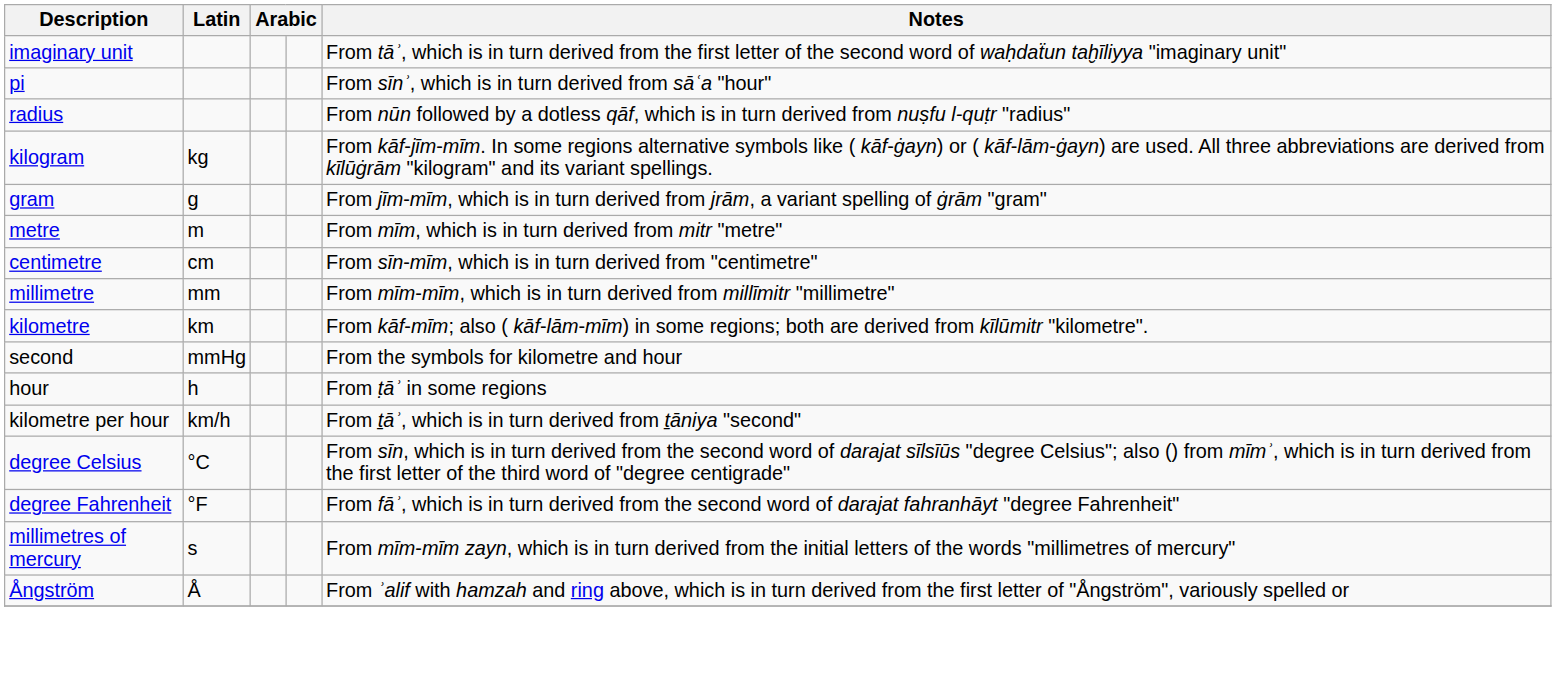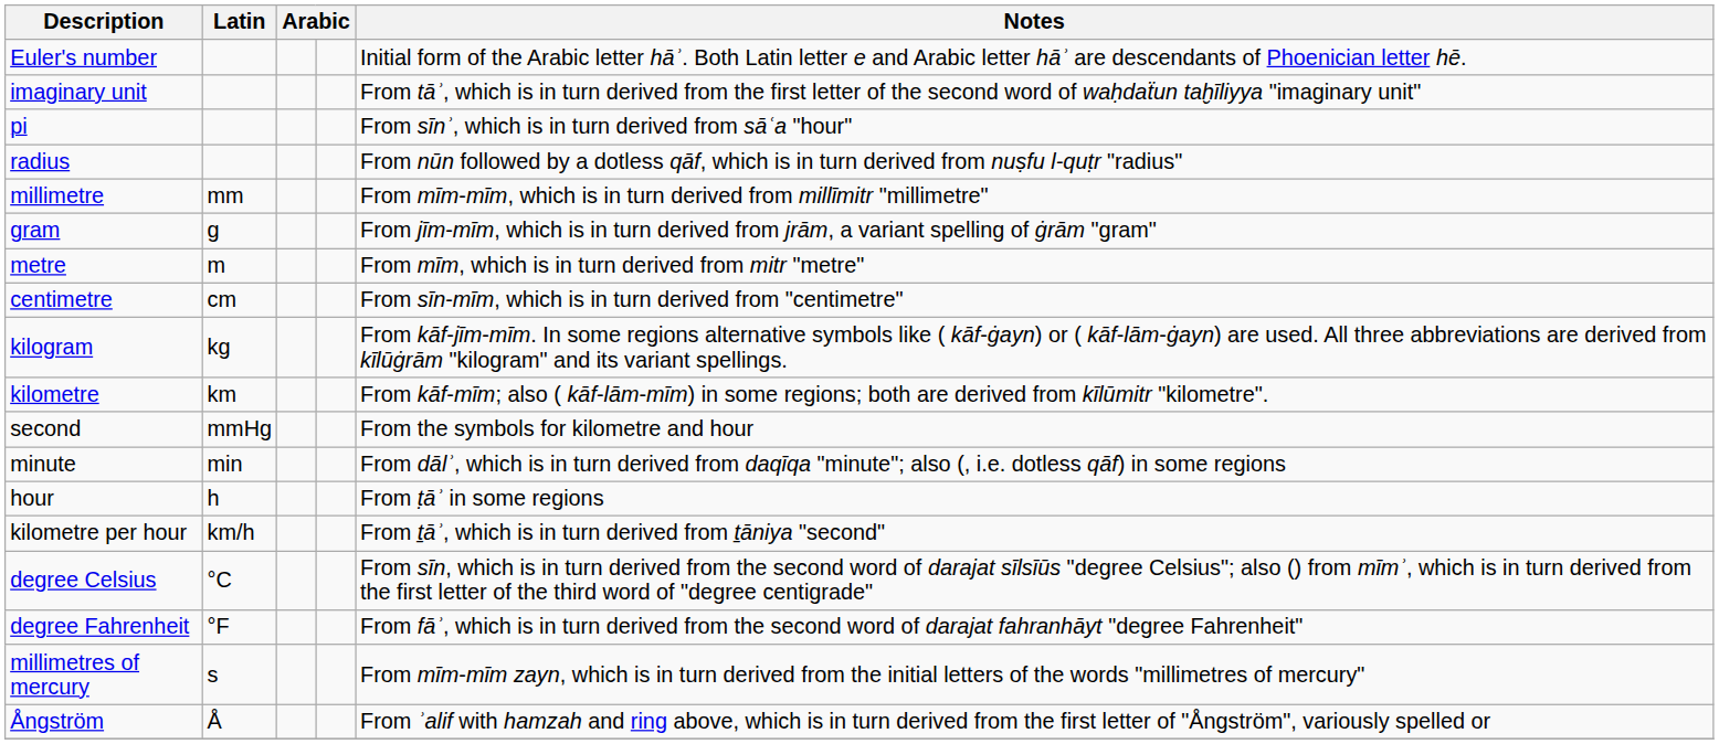 <table class="wikitable">
 <tr>
 <th>Description</th>
 <th>Latin</th>
 <th colspan=2>Arabic</th>
 <th>Notes</th>
+</tr>
+<tr>
+<td><a href='#'>Euler's number</a></td>
+<td></td>
+<td></td>
+<td></td>
+<td>Initial form of the Arabic letter  <em>hāʾ</em>. Both Latin letter <em>e</em> and Arabic letter  <em>hāʾ</em> are descendants of <a href='#'>Phoenician letter</a>  <em>hē</em>.</td>
 </tr>
 <tr>
 <td><a href='#'>imaginary unit</a></td>
 <td></td>
 <td></td>
 <td></td>
 <td>From  <em>tāʾ</em>, which is in turn derived from the first letter of the second word of  <em>waḥdaẗun taḫīliyya</em> "imaginary unit"</td>
 </tr>
 <tr>
 <td><a href='#'>pi</a></td>
 <td></td>
 <td></td>
 <td></td>
 <td>From  <em>sīnʾ</em>, which is in turn derived from  <em>sāʿa</em> "hour"</td>
 </tr>
 <tr>
 <td><a href='#'>radius</a></td>
 <td></td>
 <td></td>
 <td></td>
 <td>From  <em>nūn</em> followed by a dotless  <em>qāf</em>, which is in turn derived from  <em>nuṣfu l-quṭr</em> "radius"</td>
 </tr>
 <tr>
-<td><a href='#'>kilogram</a></td>
-<td>kg</td>
+<td><a href='#'>millimetre</a></td>
+<td>mm</td>
 <td></td>
 <td></td>
-<td>From  <em>kāf</em>-<em>jīm</em>-<em>mīm</em>. In some regions alternative symbols like  ( <em>kāf</em>-<em>ġayn</em>) or   ( <em>kāf</em>-<em>lām</em>-<em>ġayn</em>) are used. All three abbreviations are derived from  <em>kīlūġrām</em> "kilogram" and its variant spellings.</td>
+<td>From  <em>mīm</em>-<em>mīm</em>, which is in turn derived from  <em>millīmitr</em> "millimetre"</td>
 </tr>
 <tr>
 <td><a href='#'>gram</a></td>
 <td>g</td>
 <td></td>
 <td></td>
 <td>From  <em>jīm</em>-<em>mīm</em>, which is in turn derived from  <em>jrām</em>, a variant spelling of  <em>ġrām</em> "gram"</td>
 </tr>
 <tr>
 <td><a href='#'>metre</a></td>
 <td>m</td>
 <td></td>
 <td></td>
 <td>From  <em>mīm</em>, which is in turn derived from  <em>mitr</em> "metre"</td>
 </tr>
 <tr>
 <td><a href='#'>centimetre</a></td>
 <td>cm</td>
 <td></td>
 <td></td>
 <td>From  <em>sīn</em>-<em>mīm</em>, which is in turn derived from  "centimetre"</td>
 </tr>
 <tr>
-<td><a href='#'>millimetre</a></td>
-<td>mm</td>
+<td><a href='#'>kilogram</a></td>
+<td>kg</td>
 <td></td>
 <td></td>
-<td>From  <em>mīm</em>-<em>mīm</em>, which is in turn derived from  <em>millīmitr</em> "millimetre"</td>
+<td>From  <em>kāf</em>-<em>jīm</em>-<em>mīm</em>. In some regions alternative symbols like  ( <em>kāf</em>-<em>ġayn</em>) or   ( <em>kāf</em>-<em>lām</em>-<em>ġayn</em>) are used. All three abbreviations are derived from  <em>kīlūġrām</em> "kilogram" and its variant spellings.</td>
 </tr>
 <tr>
 <td><a href='#'>kilometre</a></td>
 <td>km</td>
 <td></td>
 <td></td>
 <td>From  <em>kāf</em>-<em>mīm</em>; also  ( <em>kāf</em>-<em>lām</em>-<em>mīm</em>) in some regions; both are derived from  <em>kīlūmitr</em> "kilometre".</td>
 </tr>
 <tr>
 <td>second</td>
 <td>mmHg</td>
 <td></td>
 <td></td>
 <td>From the symbols for kilometre and hour</td>
+</tr>
+<tr>
+<td>minute</td>
+<td>min</td>
+<td></td>
+<td></td>
+<td>From  <em>dālʾ</em>, which is in turn derived from  <em>daqīqa</em> "minute"; also  (, i.e. dotless  <em>qāf</em>) in some regions</td>
 </tr>
 <tr>
 <td>hour</td>
 <td>h</td>
 <td></td>
 <td></td>
 <td>From  <em>ṭāʾ</em> in some regions</td>
 </tr>
 <tr>
 <td>kilometre per hour</td>
 <td>km/h</td>
 <td></td>
 <td></td>
 <td>From  <em>ṯāʾ</em>, which is in turn derived from  <em>ṯāniya</em> "second"</td>
 </tr>
 <tr>
 <td><a href='#'>degree Celsius</a></td>
 <td>°C</td>
 <td></td>
 <td></td>
 <td>From  <em>sīn</em>, which is in turn derived from the second word of  <em>darajat sīlsīūs</em> "degree Celsius"; also  () from  <em>mīmʾ</em>, which is in turn derived from the first letter of the third word of   "degree centigrade"</td>
 </tr>
 <tr>
 <td><a href='#'>degree Fahrenheit</a></td>
 <td>°F</td>
 <td></td>
 <td></td>
 <td>From  <em>fāʾ</em>, which is in turn derived from the second word of  <em>darajat fahranhāyt</em> "degree Fahrenheit"</td>
 </tr>
 <tr>
 <td><a href='#'>millimetres of mercury</a></td>
 <td>s</td>
 <td></td>
 <td></td>
 <td>From  <em>mīm</em>-<em>mīm</em> <em>zayn</em>, which is in turn derived from the initial letters of the words  "millimetres of mercury"</td>
 </tr>
 <tr>
 <td><a href='#'>Ångström</a></td>
 <td>Å</td>
 <td></td>
 <td></td>
 <td>From  <em>ʾalif</em> with <em>hamzah</em> and <a href='#'>ring</a> above, which is in turn derived from the first letter of "Ångström", variously spelled  or </td>
 </tr>
 <tr>
 </tr>
 </table>
